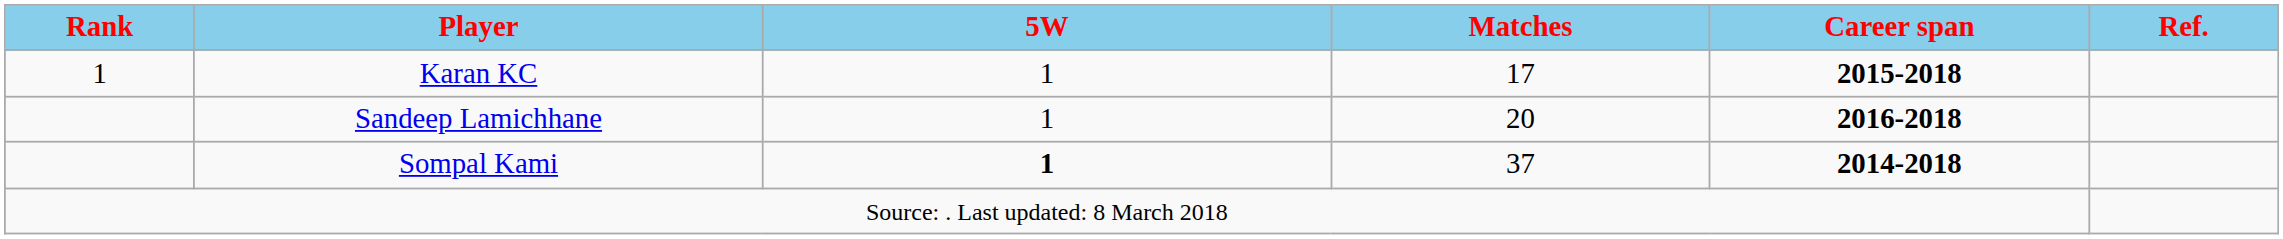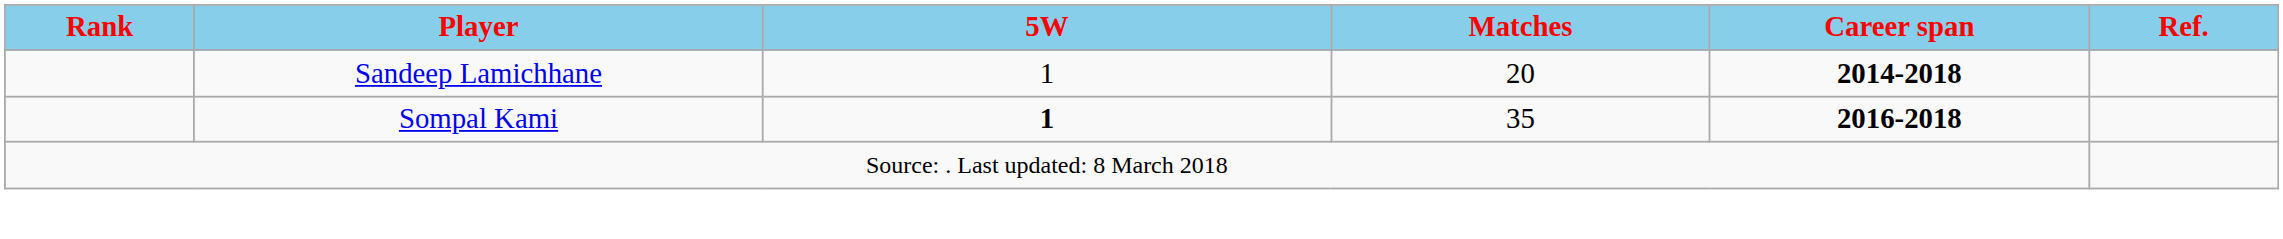 <table style="width:100%; text-align:center;" class="wikitable">
 <tr style="background:#9cf;">
 <th style="background:SkyBlue; color:Red; width:5%;" scope="col">Rank</th>
 <th style="background:SkyBlue; color:Red; width:15%;" scope="col">Player</th>
 <th style="background:SkyBlue; color:Red; width:15%;" scope="col">5W</th>
 <th style="background:SkyBlue; color:Red; width:10%;" scope="col">Matches</th>
 <th style="background:SkyBlue; color:Red; width:10%;" scope="col">Career span</th>
 <th style="background:SkyBlue; color:Red; width:5%;" scope="col">Ref.</th>
 </tr>
 <tr>
-<td>1</td>
-<td><a href='#'>Karan KC</a></td>
-<td>1</td>
-<td>17</td>
-<td><strong>2015-2018</strong></td>
-<td></td>
-</tr>
-<tr>
 <td></td>
 <td><a href='#'>Sandeep Lamichhane</a></td>
 <td>1</td>
 <td>20</td>
-<td><strong>2016-2018</strong></td>
+<td><strong>2014-2018</strong></td>
 <td></td>
 </tr>
 <tr>
 <td></td>
 <td><a href='#'>Sompal Kami</a></td>
 <td><strong>1</strong></td>
-<td>37</td>
-<td><strong>2014-2018</strong></td>
+<td>35</td>
+<td><strong>2016-2018</strong></td>
 <td></td>
 </tr>
 <tr>
 <td colspan="5"><small>Source: . Last updated: 8 March 2018</small></td>
 <td></td>
 </tr>
 </table>
